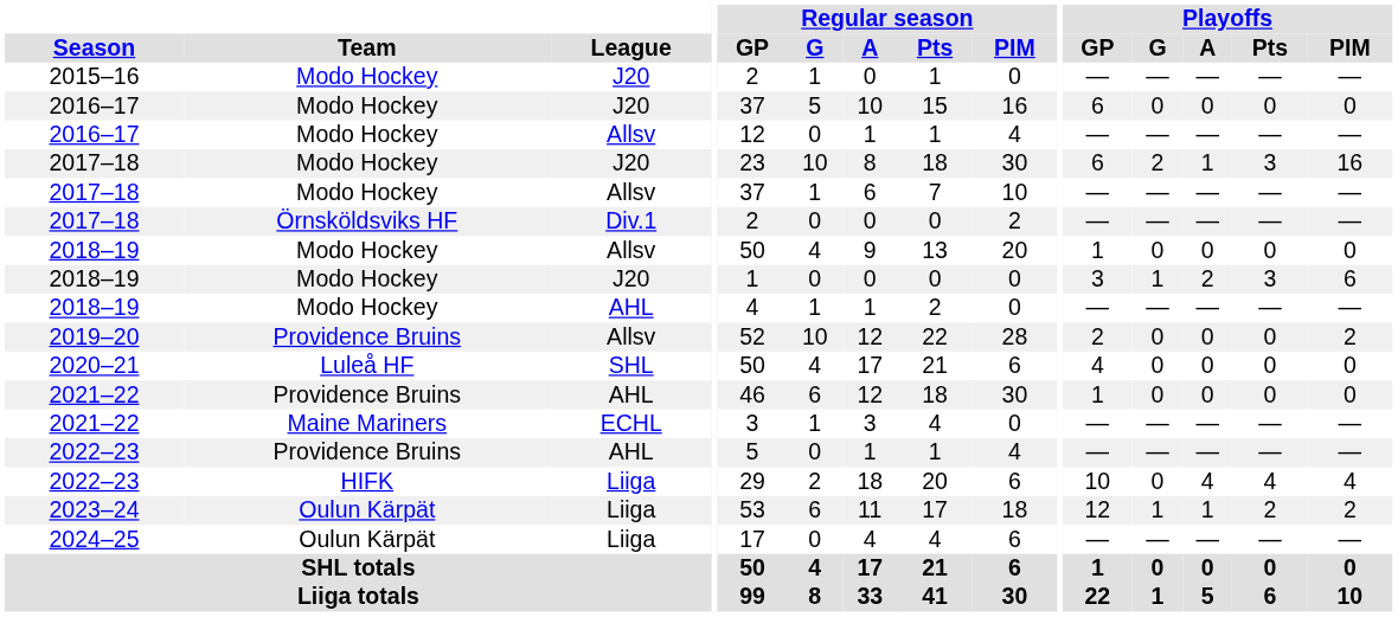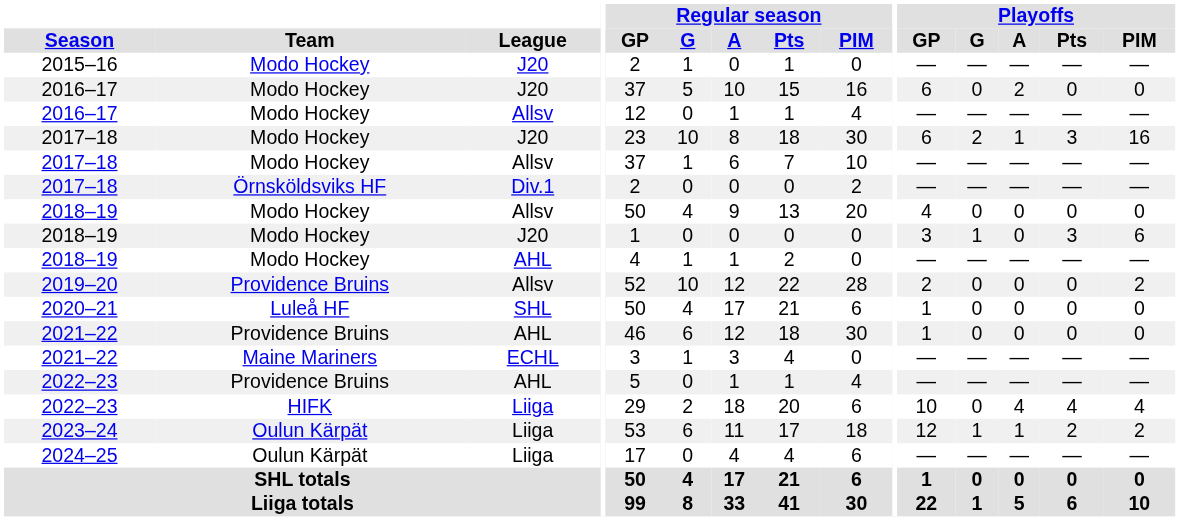 <table border="0" cellpadding="1" cellspacing="0" style="text-align:center; width:60em">
 <tr bgcolor="#e0e0e0">
 <th colspan="3" bgcolor="#ffffff"></th>
 <th rowspan="99" bgcolor="#ffffff"></th>
 <th colspan="5"><a href='#'>Regular season</a></th>
 <th rowspan="99" bgcolor="#ffffff"></th>
 <th colspan="5"><a href='#'>Playoffs</a></th>
 </tr>
 <tr bgcolor="#e0e0e0">
 <th><a href='#'>Season</a></th>
 <th>Team</th>
 <th>League</th>
 <th>GP</th>
 <th><a href='#'>G</a></th>
 <th><a href='#'>A</a></th>
 <th><a href='#'>Pts</a></th>
 <th><a href='#'>PIM</a></th>
 <th>GP</th>
 <th>G</th>
 <th>A</th>
 <th>Pts</th>
 <th>PIM</th>
 </tr>
 <tr>
 <td>2015–16</td>
 <td><a href='#'>Modo Hockey</a></td>
 <td><a href='#'>J20</a></td>
 <td>2</td>
 <td>1</td>
 <td>0</td>
 <td>1</td>
 <td>0</td>
 <td>—</td>
 <td>—</td>
 <td>—</td>
 <td>—</td>
 <td>—</td>
 </tr>
 <tr bgcolor="#f0f0f0">
 <td>2016–17</td>
 <td>Modo Hockey</td>
 <td>J20</td>
 <td>37</td>
 <td>5</td>
 <td>10</td>
 <td>15</td>
 <td>16</td>
 <td>6</td>
 <td>0</td>
-<td>0</td>
+<td>2</td>
 <td>0</td>
 <td>0</td>
 </tr>
 <tr>
 <td><a href='#'>2016–17</a></td>
 <td>Modo Hockey</td>
 <td><a href='#'>Allsv</a></td>
 <td>12</td>
 <td>0</td>
 <td>1</td>
 <td>1</td>
 <td>4</td>
 <td>—</td>
 <td>—</td>
 <td>—</td>
 <td>—</td>
 <td>—</td>
 </tr>
 <tr bgcolor="#f0f0f0">
 <td>2017–18</td>
 <td>Modo Hockey</td>
 <td>J20</td>
 <td>23</td>
 <td>10</td>
 <td>8</td>
 <td>18</td>
 <td>30</td>
 <td>6</td>
 <td>2</td>
 <td>1</td>
 <td>3</td>
 <td>16</td>
 </tr>
 <tr>
 <td><a href='#'>2017–18</a></td>
 <td>Modo Hockey</td>
 <td>Allsv</td>
 <td>37</td>
 <td>1</td>
 <td>6</td>
 <td>7</td>
 <td>10</td>
 <td>—</td>
 <td>—</td>
 <td>—</td>
 <td>—</td>
 <td>—</td>
 </tr>
 <tr bgcolor="#f0f0f0">
 <td><a href='#'>2017–18</a></td>
 <td><a href='#'>Örnsköldsviks HF</a></td>
 <td><a href='#'>Div.1</a></td>
 <td>2</td>
 <td>0</td>
 <td>0</td>
 <td>0</td>
 <td>2</td>
 <td>—</td>
 <td>—</td>
 <td>—</td>
 <td>—</td>
 <td>—</td>
 </tr>
 <tr>
 <td><a href='#'>2018–19</a></td>
 <td>Modo Hockey</td>
 <td>Allsv</td>
 <td>50</td>
 <td>4</td>
 <td>9</td>
 <td>13</td>
 <td>20</td>
-<td>1</td>
+<td>4</td>
 <td>0</td>
 <td>0</td>
 <td>0</td>
 <td>0</td>
 </tr>
 <tr bgcolor="#f0f0f0">
 <td>2018–19</td>
 <td>Modo Hockey</td>
 <td>J20</td>
 <td>1</td>
 <td>0</td>
 <td>0</td>
 <td>0</td>
 <td>0</td>
 <td>3</td>
 <td>1</td>
-<td>2</td>
+<td>0</td>
 <td>3</td>
 <td>6</td>
 </tr>
 <tr>
 <td><a href='#'>2018–19</a></td>
 <td>Modo Hockey</td>
 <td><a href='#'>AHL</a></td>
 <td>4</td>
 <td>1</td>
 <td>1</td>
 <td>2</td>
 <td>0</td>
 <td>—</td>
 <td>—</td>
 <td>—</td>
 <td>—</td>
 <td>—</td>
 </tr>
 <tr bgcolor="#f0f0f0">
 <td><a href='#'>2019–20</a></td>
 <td><a href='#'>Providence Bruins</a></td>
 <td>Allsv</td>
 <td>52</td>
 <td>10</td>
 <td>12</td>
 <td>22</td>
 <td>28</td>
 <td>2</td>
 <td>0</td>
 <td>0</td>
 <td>0</td>
 <td>2</td>
 </tr>
 <tr>
 <td><a href='#'>2020–21</a></td>
 <td><a href='#'>Luleå HF</a></td>
 <td><a href='#'>SHL</a></td>
 <td>50</td>
 <td>4</td>
 <td>17</td>
 <td>21</td>
 <td>6</td>
-<td>4</td>
+<td>1</td>
 <td>0</td>
 <td>0</td>
 <td>0</td>
 <td>0</td>
 </tr>
 <tr bgcolor="#f0f0f0">
 <td><a href='#'>2021–22</a></td>
 <td>Providence Bruins</td>
 <td>AHL</td>
 <td>46</td>
 <td>6</td>
 <td>12</td>
 <td>18</td>
 <td>30</td>
 <td>1</td>
 <td>0</td>
 <td>0</td>
 <td>0</td>
 <td>0</td>
 </tr>
 <tr>
 <td><a href='#'>2021–22</a></td>
 <td><a href='#'>Maine Mariners</a></td>
 <td><a href='#'>ECHL</a></td>
 <td>3</td>
 <td>1</td>
 <td>3</td>
 <td>4</td>
 <td>0</td>
 <td>—</td>
 <td>—</td>
 <td>—</td>
 <td>—</td>
 <td>—</td>
 </tr>
 <tr bgcolor="#f0f0f0">
 <td><a href='#'>2022–23</a></td>
 <td>Providence Bruins</td>
 <td>AHL</td>
 <td>5</td>
 <td>0</td>
 <td>1</td>
 <td>1</td>
 <td>4</td>
 <td>—</td>
 <td>—</td>
 <td>—</td>
 <td>—</td>
 <td>—</td>
 </tr>
 <tr>
 <td><a href='#'>2022–23</a></td>
 <td><a href='#'>HIFK</a></td>
 <td><a href='#'>Liiga</a></td>
 <td>29</td>
 <td>2</td>
 <td>18</td>
 <td>20</td>
 <td>6</td>
 <td>10</td>
 <td>0</td>
 <td>4</td>
 <td>4</td>
 <td>4</td>
 </tr>
 <tr bgcolor="#f0f0f0">
 <td><a href='#'>2023–24</a></td>
 <td><a href='#'>Oulun Kärpät</a></td>
 <td>Liiga</td>
 <td>53</td>
 <td>6</td>
 <td>11</td>
 <td>17</td>
 <td>18</td>
 <td>12</td>
 <td>1</td>
 <td>1</td>
 <td>2</td>
 <td>2</td>
 </tr>
 <tr>
 <td><a href='#'>2024–25</a></td>
 <td>Oulun Kärpät</td>
 <td>Liiga</td>
 <td>17</td>
 <td>0</td>
 <td>4</td>
 <td>4</td>
 <td>6</td>
 <td>—</td>
 <td>—</td>
 <td>—</td>
 <td>—</td>
 <td>—</td>
 </tr>
 <tr bgcolor="#e0e0e0">
 <th colspan="3">SHL totals</th>
 <th>50</th>
 <th>4</th>
 <th>17</th>
 <th>21</th>
 <th>6</th>
 <th>1</th>
 <th>0</th>
 <th>0</th>
 <th>0</th>
 <th>0</th>
 </tr>
 <tr bgcolor="#e0e0e0">
 <th colspan="3">Liiga totals</th>
 <th>99</th>
 <th>8</th>
 <th>33</th>
 <th>41</th>
 <th>30</th>
 <th>22</th>
 <th>1</th>
 <th>5</th>
 <th>6</th>
 <th>10</th>
 </tr>
 </table>
